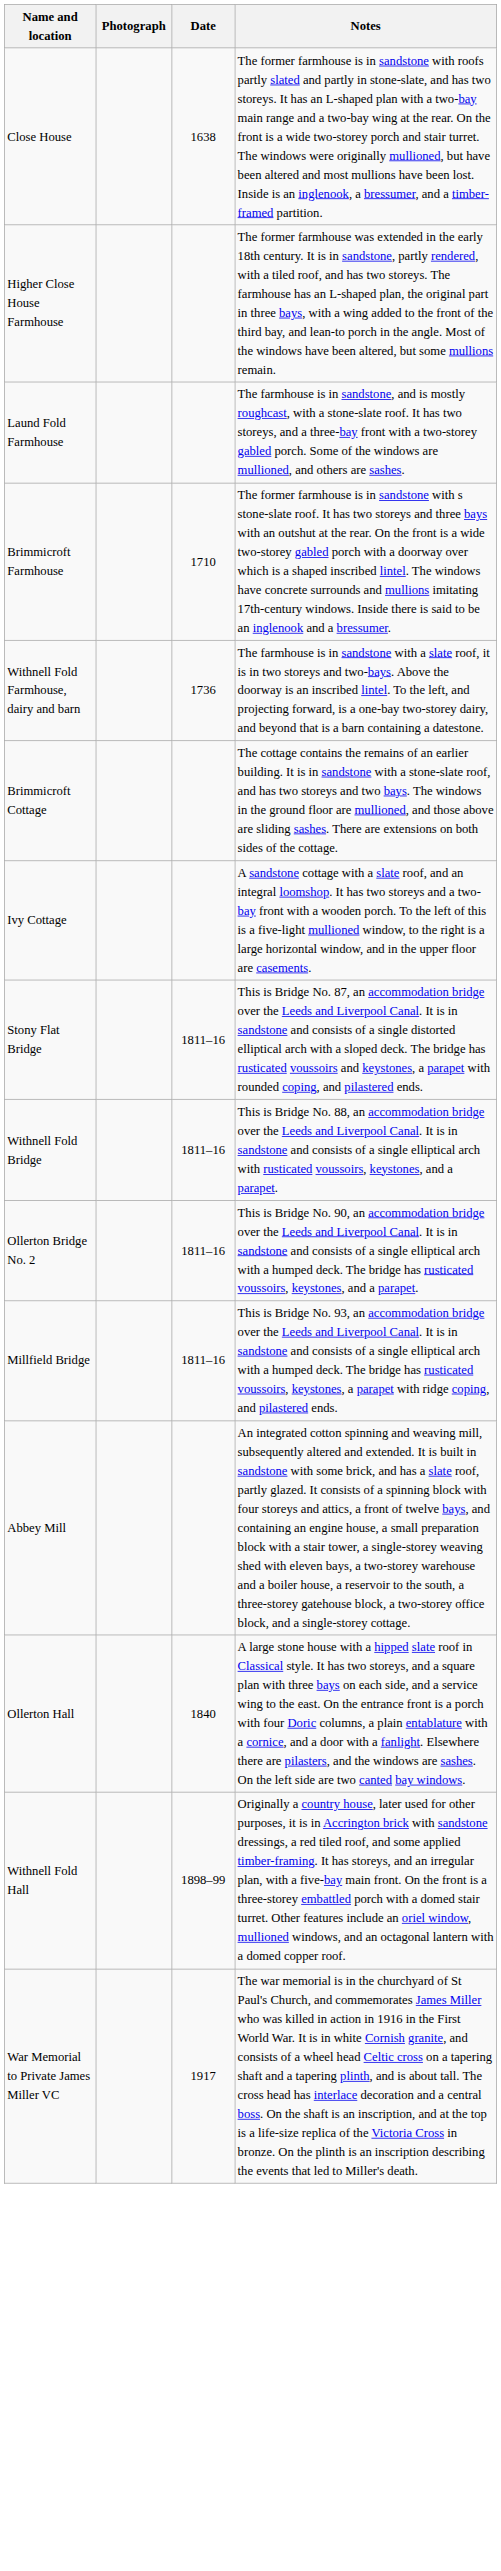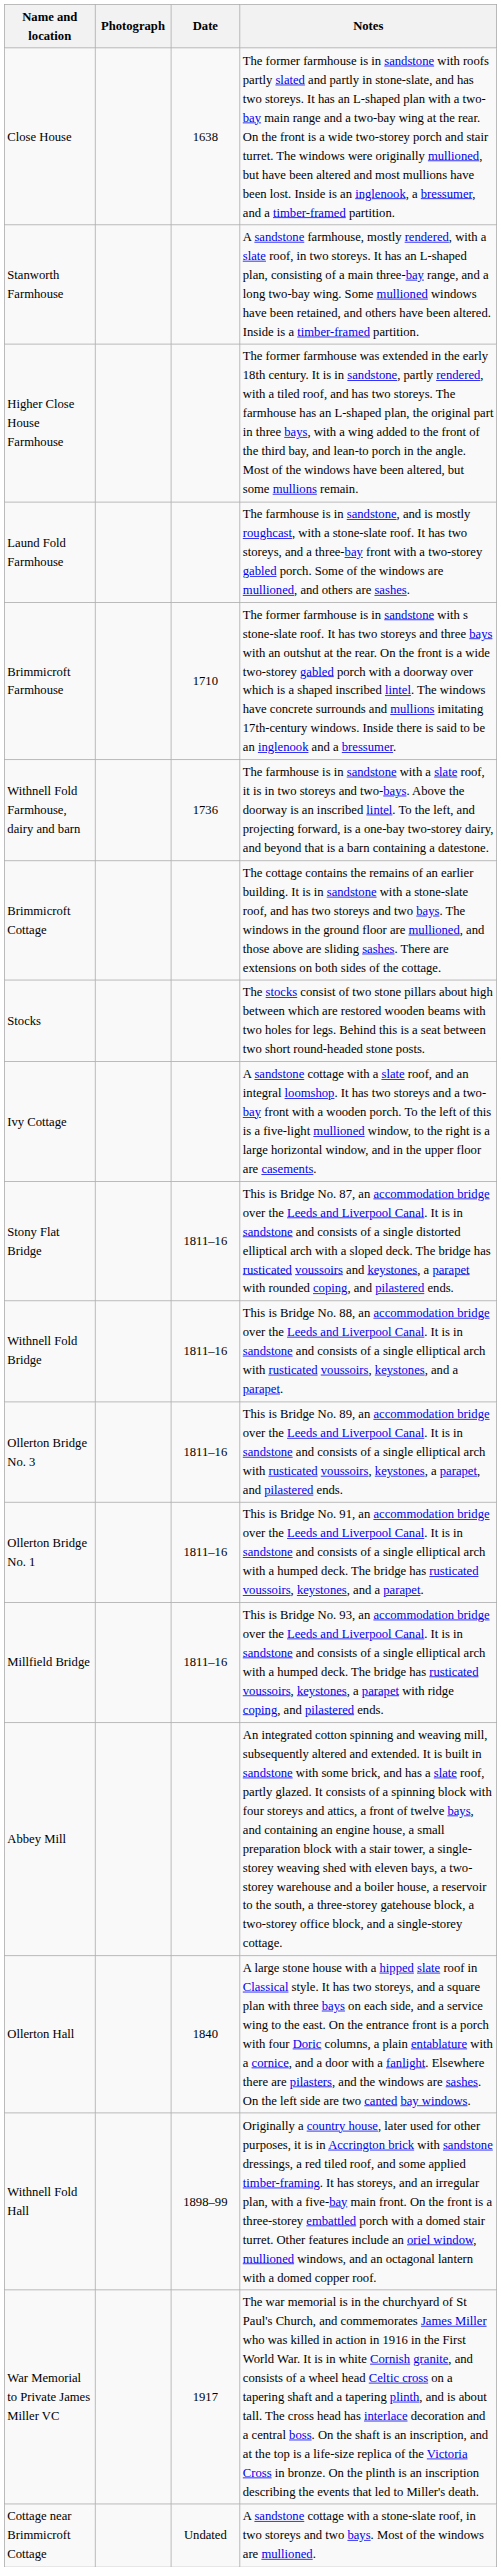 <table class="wikitable sortable plainrowheaders" style="width:100%;border:0px;text-align:left;line-height:150%;">
 <tr>
 <th scope="col"  style="width:150px">Name and location</th>
 <th scope="col"  style="width:100px" class="unsortable">Photograph</th>
 <th scope="col"  style="width:120px">Date</th>
 <th scope="col"  style="width:650px" class="unsortable">Notes</th>
 </tr>
 <tr>
 <td>Close House<br><small></small></td>
 <td></td>
 <td align="center">1638</td>
 <td>The former farmhouse is in <a href='#'>sandstone</a> with roofs partly <a href='#'>slated</a> and partly in stone-slate, and has two storeys.  It has an L-shaped plan with a two-<a href='#'>bay</a> main range and a two-bay wing at the rear.  On the front is a wide two-storey porch and stair turret.  The windows were originally <a href='#'>mullioned</a>, but have been altered and most mullions have been lost.  Inside is an <a href='#'>inglenook</a>, a <a href='#'>bressumer</a>, and a <a href='#'>timber-framed</a> partition.</td>
+</tr>
+<tr>
+<td>Stanworth Farmhouse<br><small></small></td>
+<td></td>
+<td align="center"></td>
+<td>A <a href='#'>sandstone</a> farmhouse, mostly <a href='#'>rendered</a>, with a <a href='#'>slate</a> roof, in two storeys.  It has an L-shaped plan, consisting of a main three-<a href='#'>bay</a> range, and a long two-bay wing.  Some <a href='#'>mullioned</a> windows have been retained, and others have been altered.  Inside is a <a href='#'>timber-framed</a> partition.</td>
 </tr>
 <tr>
 <td>Higher Close House Farmhouse<br><small></small></td>
 <td></td>
 <td align="center"></td>
 <td>The former farmhouse was extended in the early 18th century.  It is in <a href='#'>sandstone</a>, partly <a href='#'>rendered</a>, with a tiled roof, and has two storeys.  The farmhouse has an L-shaped plan, the original part in three <a href='#'>bays</a>, with a wing added to the front of the third bay, and lean-to porch in the angle.  Most of the windows have been altered, but some <a href='#'>mullions</a> remain.</td>
 </tr>
 <tr>
 <td>Laund Fold Farmhouse<br><small></small></td>
 <td></td>
 <td align="center"></td>
 <td>The farmhouse is in <a href='#'>sandstone</a>, and is mostly <a href='#'>roughcast</a>, with a stone-slate roof.  It has two storeys, and a three-<a href='#'>bay</a> front with a two-storey <a href='#'>gabled</a> porch.  Some of the windows are <a href='#'>mullioned</a>, and others are <a href='#'>sashes</a>.</td>
 </tr>
 <tr>
 <td>Brimmicroft Farmhouse<br><small></small></td>
 <td></td>
 <td align="center">1710</td>
 <td>The former farmhouse is in <a href='#'>sandstone</a> with s stone-slate roof.  It has two storeys and three <a href='#'>bays</a> with an outshut at the rear.  On the front is a wide two-storey <a href='#'>gabled</a> porch with a doorway over which is a shaped inscribed <a href='#'>lintel</a>.  The windows have concrete surrounds and <a href='#'>mullions</a> imitating 17th-century windows.  Inside there is said to be an <a href='#'>inglenook</a> and a <a href='#'>bressumer</a>.</td>
 </tr>
 <tr>
 <td>Withnell Fold Farmhouse, dairy and barn<br><small></small></td>
 <td></td>
 <td align="center">1736</td>
 <td>The farmhouse is in <a href='#'>sandstone</a> with a <a href='#'>slate</a> roof, it is in two storeys and two-<a href='#'>bays</a>.  Above the doorway is an inscribed <a href='#'>lintel</a>.  To the left, and projecting forward, is a one-bay two-storey dairy, and beyond that is a barn containing a datestone.</td>
 </tr>
 <tr>
 <td>Brimmicroft Cottage<br><small></small></td>
 <td></td>
 <td align="center"></td>
 <td>The cottage contains the remains of an earlier building.  It is in <a href='#'>sandstone</a> with a stone-slate roof, and has two storeys and two <a href='#'>bays</a>.  The windows in the ground floor are <a href='#'>mullioned</a>, and those above are sliding <a href='#'>sashes</a>.  There are extensions on both sides of the cottage.</td>
 </tr>
 <tr>
+<td>Stocks<br><small></small></td>
+<td></td>
+<td align="center"></td>
+<td>The <a href='#'>stocks</a> consist of two stone pillars about  high between which are restored wooden beams with two holes for legs.  Behind this is a seat between two short round-headed stone posts.</td>
+</tr>
+<tr>
 <td>Ivy Cottage<br><small></small></td>
 <td></td>
 <td align="center"></td>
 <td>A <a href='#'>sandstone</a> cottage with a <a href='#'>slate</a> roof, and an integral <a href='#'>loomshop</a>.  It has two storeys and a two-<a href='#'>bay</a> front with a wooden porch.  To the left of this is a five-light <a href='#'>mullioned</a> window, to the right is a large horizontal window, and in the upper floor are <a href='#'>casements</a>.</td>
 </tr>
 <tr>
 <td>Stony Flat Bridge<br><small></small></td>
 <td></td>
 <td align="center">1811–16</td>
 <td>This is Bridge No. 87, an <a href='#'>accommodation bridge</a> over the <a href='#'>Leeds and Liverpool Canal</a>. It is in <a href='#'>sandstone</a> and consists of a single distorted elliptical arch with a sloped deck.  The bridge has <a href='#'>rusticated</a> <a href='#'>voussoirs</a> and <a href='#'>keystones</a>, a <a href='#'>parapet</a> with rounded <a href='#'>coping</a>, and <a href='#'>pilastered</a> ends.</td>
 </tr>
 <tr>
 <td>Withnell Fold Bridge<br><small></small></td>
 <td></td>
 <td align="center">1811–16</td>
 <td>This is Bridge No. 88, an <a href='#'>accommodation bridge</a> over the <a href='#'>Leeds and Liverpool Canal</a>.  It is in <a href='#'>sandstone</a> and consists of a single elliptical arch with <a href='#'>rusticated</a> <a href='#'>voussoirs</a>, <a href='#'>keystones</a>, and a <a href='#'>parapet</a>.</td>
 </tr>
 <tr>
-<td>Ollerton Bridge No. 2<br><small></small></td>
+<td>Ollerton Bridge No. 3<br><small></small></td>
 <td></td>
 <td align="center">1811–16</td>
-<td>This is Bridge No. 90, an <a href='#'>accommodation bridge</a> over the <a href='#'>Leeds and Liverpool Canal</a>.  It is in <a href='#'>sandstone</a> and consists of a single elliptical arch with a humped deck.  The bridge has <a href='#'>rusticated</a> <a href='#'>voussoirs</a>, <a href='#'>keystones</a>, and a <a href='#'>parapet</a>.</td>
+<td>This is Bridge No. 89, an <a href='#'>accommodation bridge</a> over the <a href='#'>Leeds and Liverpool Canal</a>.  It is in <a href='#'>sandstone</a> and consists of a single elliptical arch with <a href='#'>rusticated</a> <a href='#'>voussoirs</a>, <a href='#'>keystones</a>, a <a href='#'>parapet</a>, and <a href='#'>pilastered</a> ends.</td>
+</tr>
+<tr>
+<td>Ollerton Bridge No. 1<br><small></small></td>
+<td></td>
+<td align="center">1811–16</td>
+<td>This is Bridge No. 91, an <a href='#'>accommodation bridge</a> over the <a href='#'>Leeds and Liverpool Canal</a>.  It is in <a href='#'>sandstone</a> and consists of a single elliptical arch with a humped deck.  The bridge has <a href='#'>rusticated</a> <a href='#'>voussoirs</a>, <a href='#'>keystones</a>, and a <a href='#'>parapet</a>.</td>
 </tr>
 <tr>
 <td>Millfield Bridge<br><small></small></td>
 <td></td>
 <td align="center">1811–16</td>
 <td>This is Bridge No. 93, an <a href='#'>accommodation bridge</a> over the <a href='#'>Leeds and Liverpool Canal</a>.  It is in <a href='#'>sandstone</a> and consists of a single elliptical arch with a humped deck.  The bridge has <a href='#'>rusticated</a> <a href='#'>voussoirs</a>, <a href='#'>keystones</a>, a <a href='#'>parapet</a> with ridge <a href='#'>coping</a>, and <a href='#'>pilastered</a> ends.</td>
 </tr>
 <tr>
 <td>Abbey Mill<br><small></small></td>
 <td></td>
 <td align="center"></td>
 <td>An integrated cotton spinning and weaving mill, subsequently altered and extended.  It is built in <a href='#'>sandstone</a> with some brick, and has a <a href='#'>slate</a> roof, partly glazed.  It consists of a spinning block with four storeys and attics, a front of twelve <a href='#'>bays</a>, and containing an engine house, a small preparation block with a stair tower, a single-storey weaving shed with eleven bays, a two-storey warehouse and a boiler house, a reservoir to the south, a three-storey gatehouse block, a two-storey office block, and a single-storey cottage.</td>
 </tr>
 <tr>
 <td>Ollerton Hall<br><small></small></td>
 <td></td>
 <td align="center">1840</td>
 <td>A large stone house with a <a href='#'>hipped</a> <a href='#'>slate</a> roof in <a href='#'>Classical</a> style.  It has two storeys, and a square plan with three <a href='#'>bays</a> on each side, and a service wing to the east.  On the entrance front is a porch with four <a href='#'>Doric</a> columns, a plain <a href='#'>entablature</a> with a <a href='#'>cornice</a>, and a door with a <a href='#'>fanlight</a>.  Elsewhere there are <a href='#'>pilasters</a>, and the windows are <a href='#'>sashes</a>.  On the left side are two <a href='#'>canted</a> <a href='#'>bay windows</a>.</td>
 </tr>
 <tr>
 <td>Withnell Fold Hall<br><small></small></td>
 <td></td>
 <td align="center">1898–99</td>
 <td>Originally a <a href='#'>country house</a>, later used for other purposes, it is in <a href='#'>Accrington brick</a> with <a href='#'>sandstone</a> dressings, a red tiled roof, and some applied <a href='#'>timber-framing</a>.  It has  storeys, and an irregular plan, with a five-<a href='#'>bay</a> main front.  On the front is a three-storey <a href='#'>embattled</a> porch with a domed stair turret.  Other features include an <a href='#'>oriel window</a>, <a href='#'>mullioned</a> windows, and an octagonal lantern with a domed copper roof.</td>
 </tr>
 <tr>
 <td>War Memorial to Private James Miller VC<br><small></small></td>
 <td></td>
 <td align="center">1917</td>
 <td>The war memorial is in the churchyard of St Paul's Church, and commemorates <a href='#'>James Miller</a>  who was killed in action in 1916 in the First World War.  It is in white <a href='#'>Cornish</a> <a href='#'>granite</a>, and consists of a wheel head <a href='#'>Celtic cross</a> on a tapering shaft and a tapering <a href='#'>plinth</a>, and is about  tall.  The cross head has <a href='#'>interlace</a> decoration and a central <a href='#'>boss</a>.  On the shaft is an inscription, and at the top is a life-size replica of the <a href='#'>Victoria Cross</a> in bronze.  On the plinth is an inscription describing the events that led to Miller's death.</td>
 </tr>
 <tr>
+<td>Cottage near Brimmicroft Cottage<br><small></small></td>
+<td></td>
+<td align="center">Undated</td>
+<td>A <a href='#'>sandstone</a> cottage with a stone-slate roof, in two storeys and two <a href='#'>bays</a>.  Most of the windows are <a href='#'>mullioned</a>.</td>
+</tr>
+<tr>
 </tr>
 </table>
